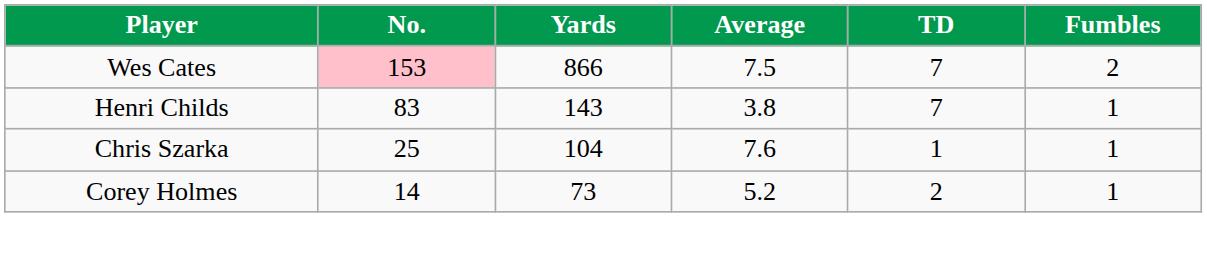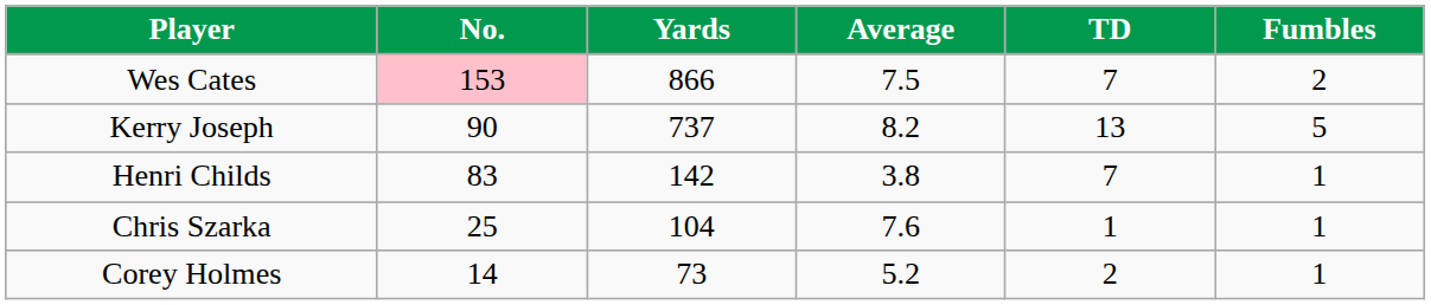 <table border="1" class="wikitable sortable">
 <tr>
 <th style="background:#00994D;color:white;" width="16%">Player</th>
 <th style="background:#00994D;color:white;"  width="9%">No.</th>
 <th style="background:#00994D;color:white;" width="9%">Yards</th>
 <th style="background:#00994D;color:white;" width="9%">Average</th>
 <th style="background:#00994D;color:white;" width="9%">TD</th>
 <th style="background:#00994D;color:white;" width="9%">Fumbles</th>
 </tr>
 <tr style="text-align:center;">
 <td>Wes Cates</td>
 <td style="background: pink;">153</td>
 <td>866</td>
 <td>7.5</td>
 <td>7</td>
 <td>2</td>
 </tr>
 <tr style="text-align:center;">
+<td>Kerry Joseph</td>
+<td>90</td>
+<td>737</td>
+<td>8.2</td>
+<td>13</td>
+<td>5</td>
+</tr>
+<tr style="text-align:center;">
 <td>Henri Childs</td>
 <td>83</td>
-<td>143</td>
+<td>142</td>
 <td>3.8</td>
 <td>7</td>
 <td>1</td>
 </tr>
 <tr style="text-align:center;">
 <td>Chris Szarka</td>
 <td>25</td>
 <td>104</td>
 <td>7.6</td>
 <td>1</td>
 <td>1</td>
 </tr>
 <tr style="text-align:center;">
 <td>Corey Holmes</td>
 <td>14</td>
 <td>73</td>
 <td>5.2</td>
 <td>2</td>
 <td>1</td>
 </tr>
 </table>
